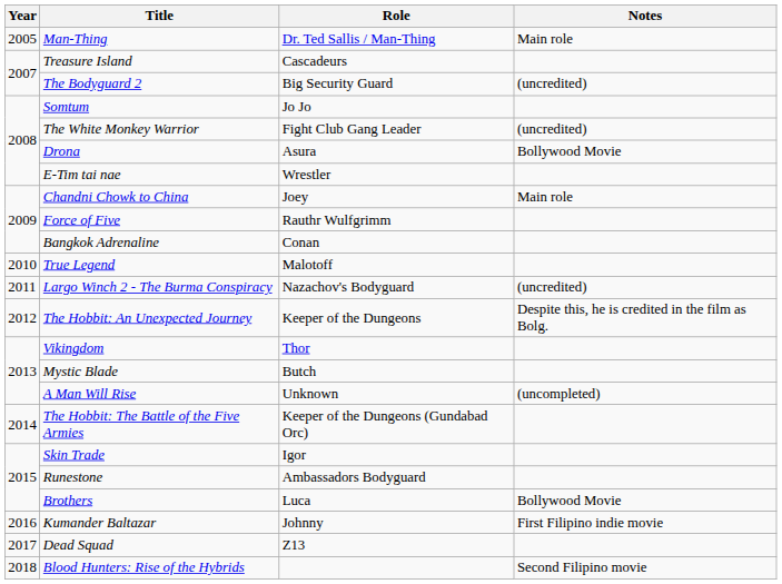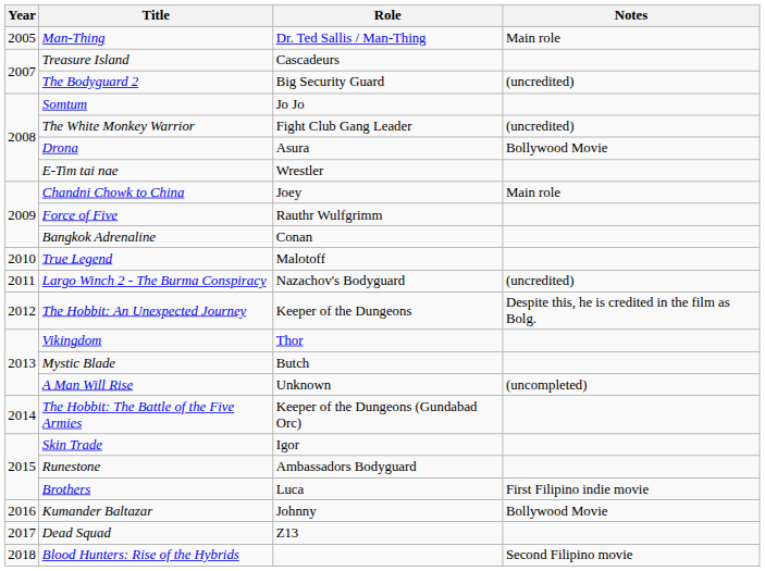 <table class="wikitable sortable">
 <tr>
 <th>Year</th>
 <th>Title</th>
 <th>Role</th>
 <th class="unsortable">Notes</th>
 </tr>
 <tr>
 <td>2005</td>
 <td><em><a href='#'>Man-Thing</a></em></td>
 <td><a href='#'>Dr. Ted Sallis / Man-Thing</a></td>
 <td>Main role</td>
 </tr>
 <tr>
 <td rowspan="2">2007</td>
 <td><em>Treasure Island</em></td>
 <td>Cascadeurs</td>
 <td></td>
 </tr>
 <tr>
 <td><em><a href='#'>The Bodyguard 2</a></em></td>
 <td>Big Security Guard</td>
 <td>(uncredited)</td>
 </tr>
 <tr>
 <td rowspan="4">2008</td>
 <td><em><a href='#'>Somtum</a></em></td>
 <td>Jo Jo</td>
 <td></td>
 </tr>
 <tr>
 <td><em>The White Monkey Warrior</em></td>
 <td>Fight Club Gang Leader</td>
 <td>(uncredited)</td>
 </tr>
 <tr>
 <td><em><a href='#'>Drona</a></em></td>
 <td>Asura</td>
 <td>Bollywood Movie</td>
 </tr>
 <tr>
 <td><em>E-Tim tai nae</em></td>
 <td>Wrestler</td>
 <td></td>
 </tr>
 <tr>
 <td rowspan="3">2009</td>
 <td><em><a href='#'>Chandni Chowk to China</a></em></td>
 <td>Joey</td>
 <td>Main role</td>
 </tr>
 <tr>
 <td><em><a href='#'>Force of Five</a></em></td>
 <td>Rauthr Wulfgrimm</td>
 <td></td>
 </tr>
 <tr>
 <td><em>Bangkok Adrenaline</em></td>
 <td>Conan</td>
 <td></td>
 </tr>
 <tr>
 <td>2010</td>
 <td><em><a href='#'>True Legend</a></em></td>
 <td>Malotoff</td>
 <td></td>
 </tr>
 <tr>
 <td>2011</td>
 <td><em><a href='#'>Largo Winch 2 - The Burma Conspiracy</a></em></td>
 <td>Nazachov's Bodyguard</td>
 <td>(uncredited)</td>
 </tr>
 <tr>
 <td>2012</td>
 <td><em><a href='#'>The Hobbit: An Unexpected Journey</a></em></td>
 <td>Keeper of the Dungeons</td>
 <td>Despite this, he is credited in the film as Bolg.</td>
 </tr>
 <tr>
 <td rowspan="3">2013</td>
 <td><em><a href='#'>Vikingdom</a></em></td>
 <td><a href='#'>Thor</a></td>
 <td></td>
 </tr>
 <tr>
 <td><em>Mystic Blade</em></td>
 <td>Butch</td>
 <td></td>
 </tr>
 <tr>
 <td><em><a href='#'>A Man Will Rise</a></em></td>
 <td>Unknown</td>
 <td>(uncompleted)</td>
 </tr>
 <tr>
 <td>2014</td>
 <td><em><a href='#'>The Hobbit: The Battle of the Five Armies</a></em></td>
 <td>Keeper of the Dungeons (Gundabad Orc)</td>
 <td></td>
 </tr>
 <tr>
 <td rowspan="3">2015</td>
 <td><em><a href='#'>Skin Trade</a></em></td>
 <td>Igor</td>
 <td></td>
 </tr>
 <tr>
 <td><em>Runestone</em></td>
 <td>Ambassadors Bodyguard</td>
 <td></td>
 </tr>
 <tr>
 <td><em><a href='#'>Brothers</a></em></td>
 <td>Luca</td>
-<td>Bollywood Movie</td>
+<td>First Filipino indie movie</td>
 </tr>
 <tr>
 <td>2016</td>
 <td><em>Kumander Baltazar</em></td>
 <td>Johnny</td>
-<td>First Filipino indie movie</td>
+<td>Bollywood Movie</td>
 </tr>
 <tr>
 <td>2017</td>
 <td><em>Dead Squad</em></td>
 <td>Z13</td>
 <td></td>
 </tr>
 <tr>
 <td>2018</td>
 <td><em><a href='#'>Blood Hunters: Rise of the Hybrids</a></em></td>
 <td></td>
 <td>Second Filipino movie</td>
 </tr>
 </table>
